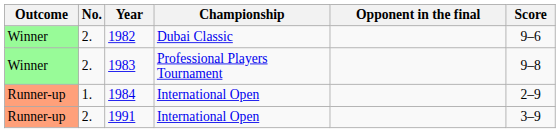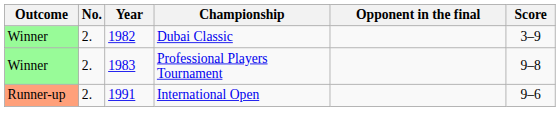 <table class="wikitable sortable">
 <tr>
 <th scope="col" style="width:80px;">Outcome</th>
 <th scope="col" style="width:20px;">No.</th>
 <th scope="col" style="width:50px;">Year</th>
 <th scope="col" style="width:200px;">Championship</th>
 <th scope="col" style="width:200px;">Opponent in the final</th>
 <th scope="col" style="width:50px;">Score</th>
 </tr>
 <tr>
 <td style="background:#98FB98">Winner</td>
 <td>2.</td>
 <td><a href='#'>1982</a></td>
 <td><a href='#'>Dubai Classic</a></td>
 <td> </td>
-<td align="center">9–6</td>
+<td align="center">3–9</td>
 </tr>
 <tr>
 <td style="background:#98FB98">Winner</td>
 <td>2.</td>
 <td><a href='#'>1983</a></td>
 <td><a href='#'>Professional Players Tournament</a></td>
 <td> </td>
 <td align="center">9–8</td>
 </tr>
 <tr>
 <td style="background:#ffa07a;">Runner-up</td>
-<td>1.</td>
-<td><a href='#'>1984</a></td>
-<td><a href='#'>International Open</a></td>
-<td> </td>
-<td align="center">2–9</td>
-</tr>
-<tr>
-<td style="background:#ffa07a;">Runner-up</td>
 <td>2.</td>
 <td><a href='#'>1991</a></td>
 <td><a href='#'>International Open</a></td>
 <td> </td>
-<td align="center">3–9</td>
+<td align="center">9–6</td>
 </tr>
 </table>
